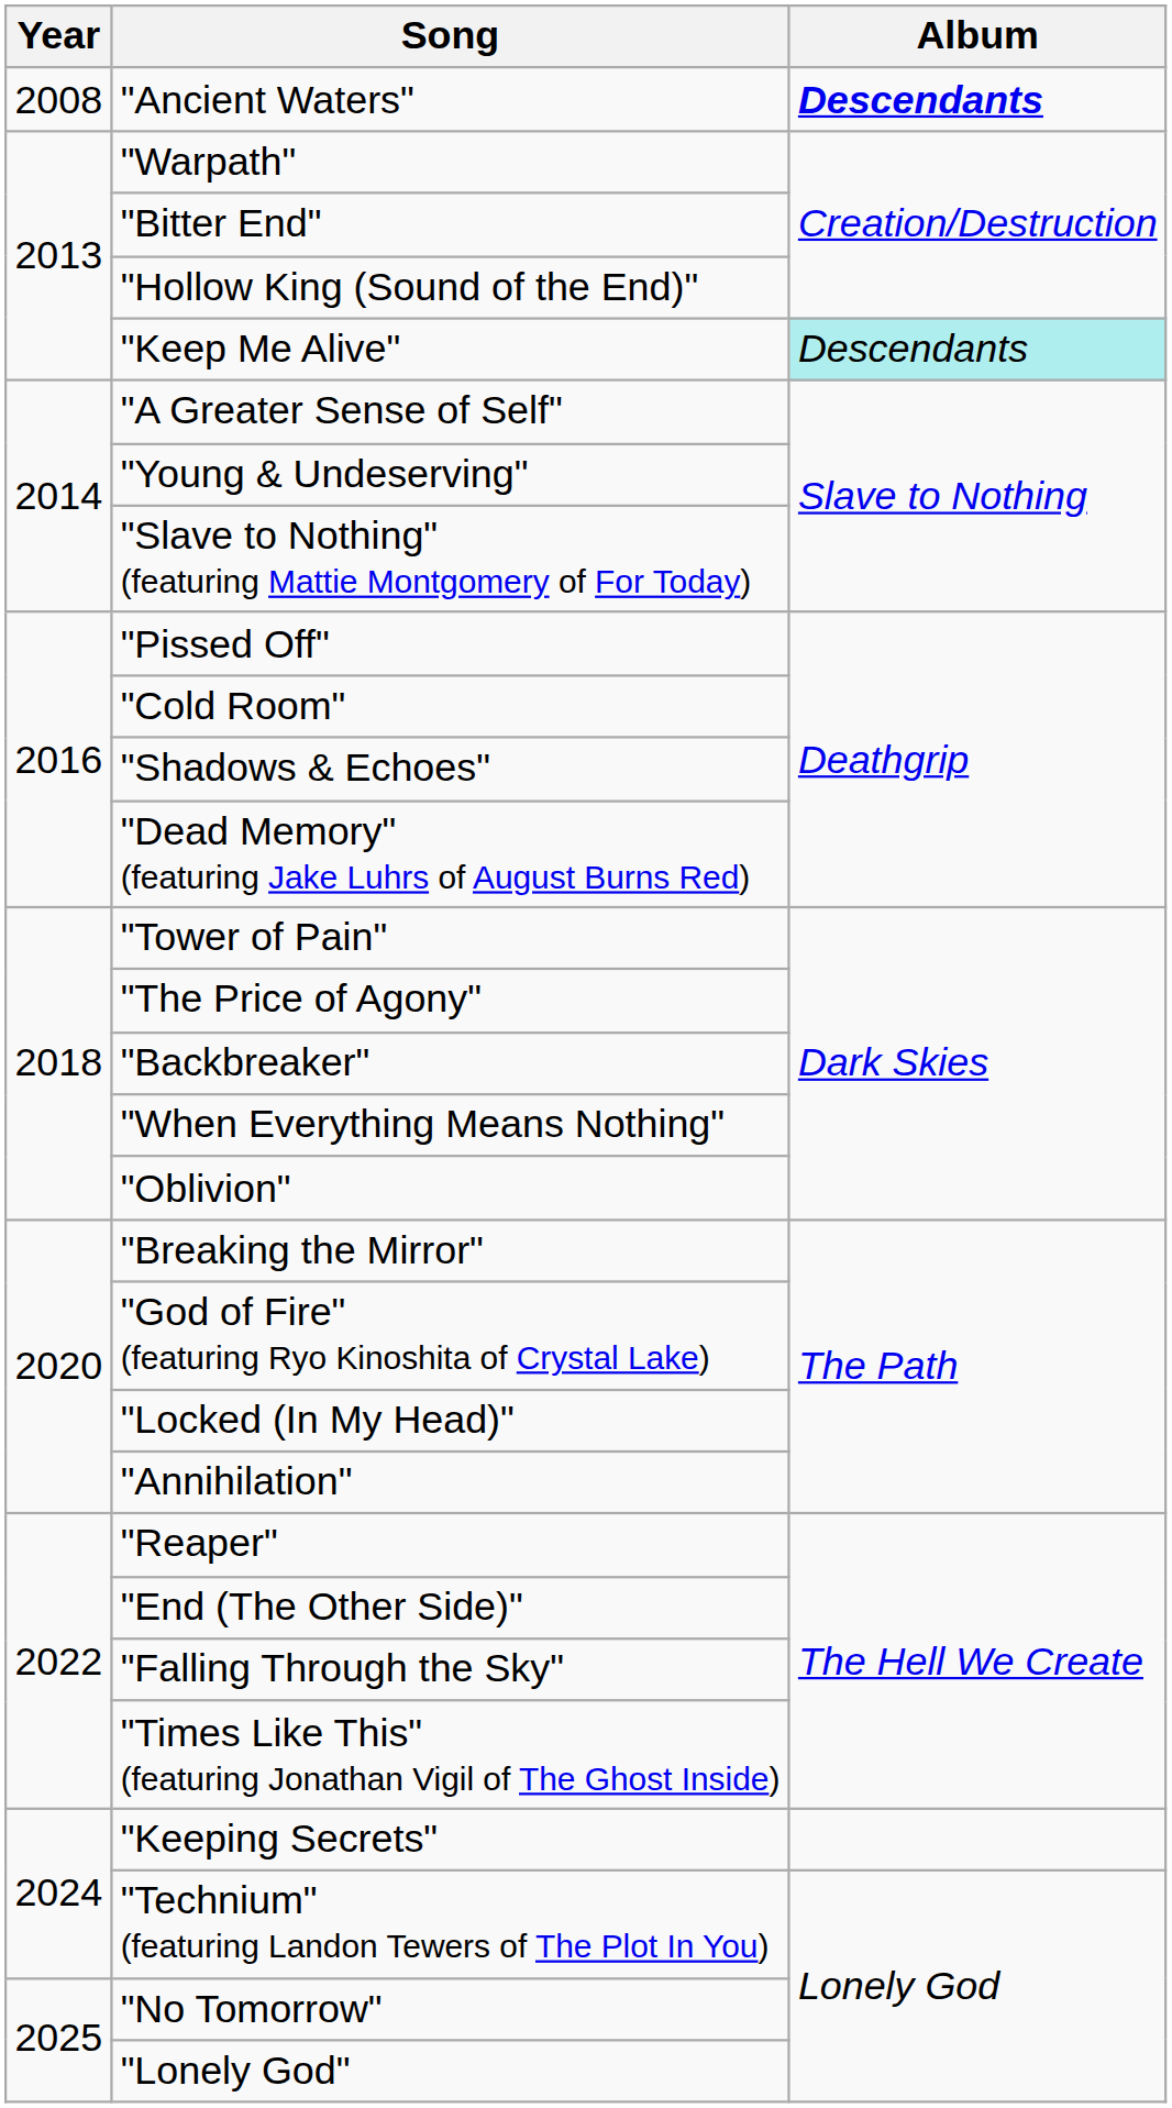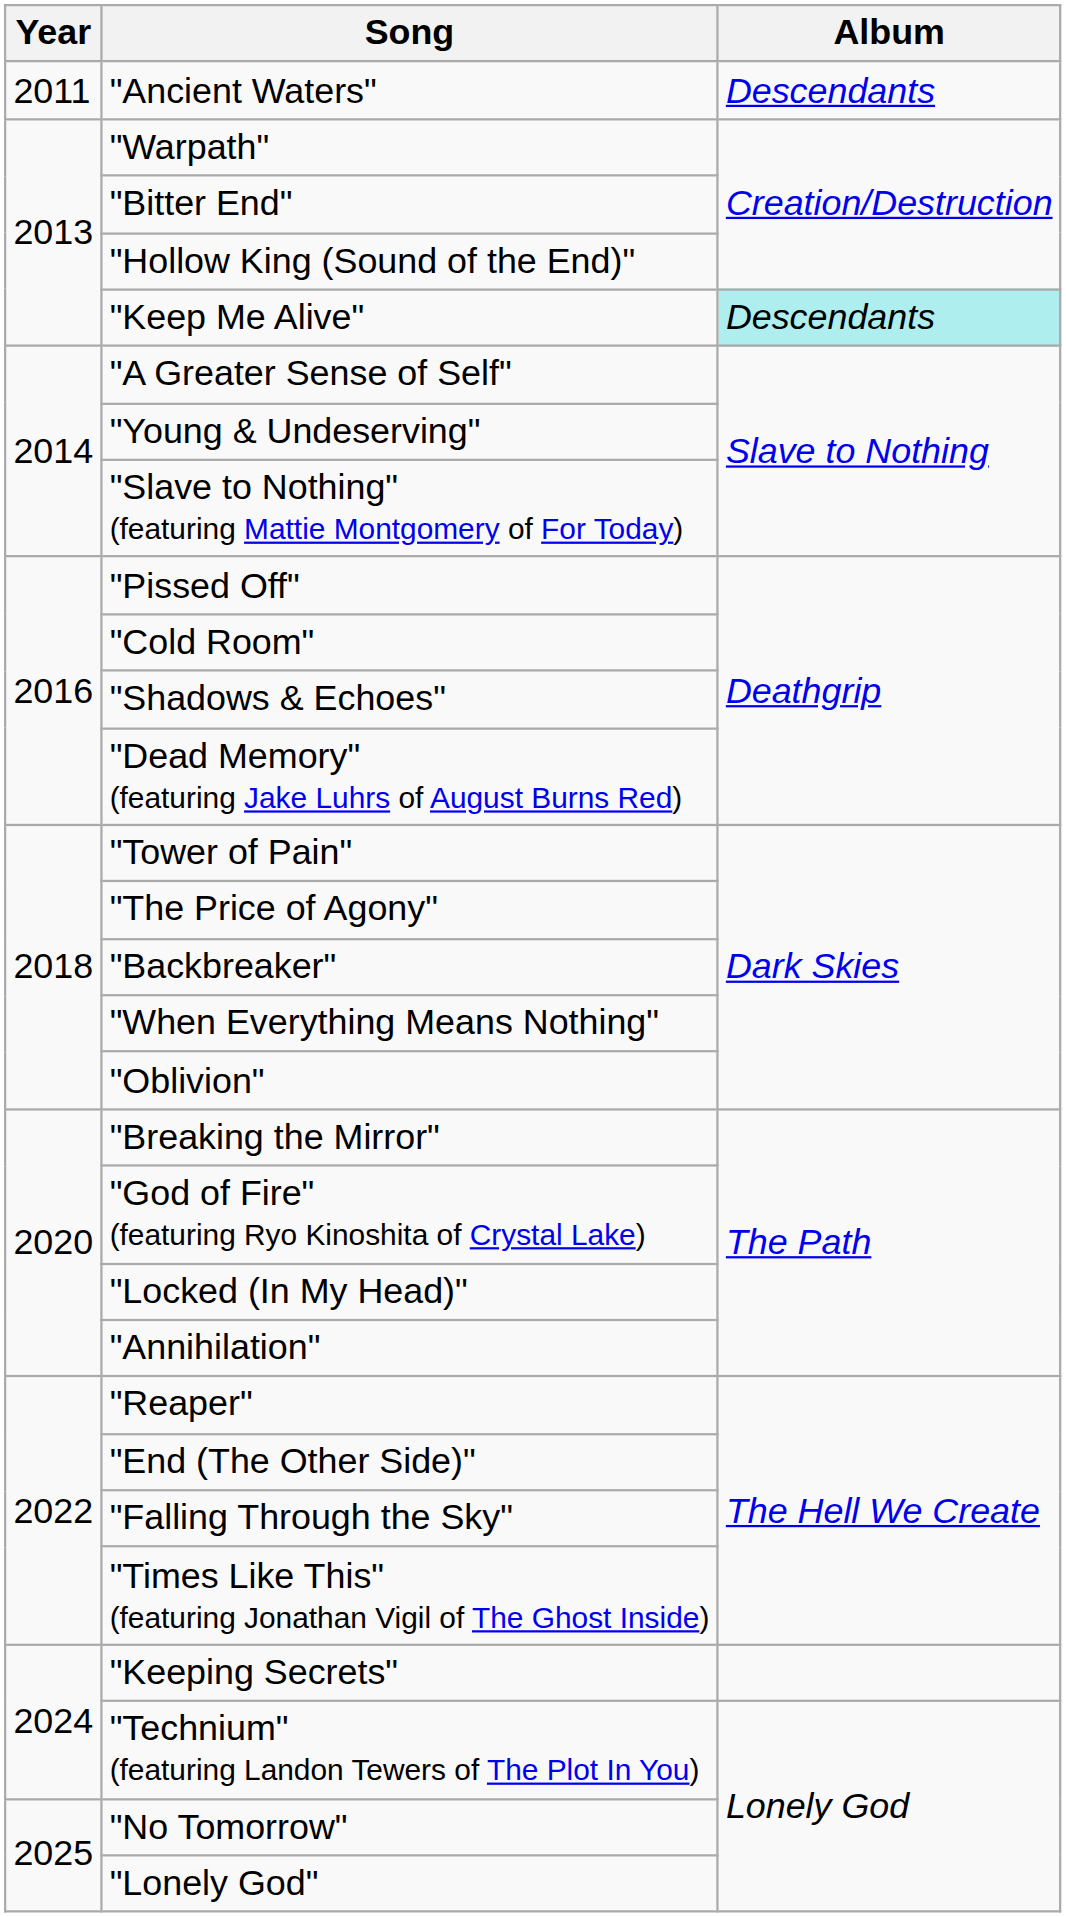 <table class=wikitable>
 <tr>
 <th>Year</th>
 <th>Song</th>
 <th>Album</th>
 </tr>
 <tr>
-<td>2008</td>
+<td>2011</td>
 <td>"Ancient Waters"</td>
-<td><strong><em><a href='#'>Descendants</a></em></strong></td>
+<td><em><a href='#'>Descendants</a></em></td>
 </tr>
 <tr>
 <td rowspan="4">2013</td>
 <td>"Warpath"</td>
 <td rowspan="3"><em><a href='#'>Creation/Destruction</a></em></td>
 </tr>
 <tr>
 <td>"Bitter End"</td>
 </tr>
 <tr>
 <td>"Hollow King (Sound of the End)"</td>
 </tr>
 <tr>
 <td>"Keep Me Alive"</td>
 <td style="background: paleturquoise;"><em>Descendants</em></td>
 </tr>
 <tr>
 <td rowspan="3">2014</td>
 <td>"A Greater Sense of Self"</td>
 <td rowspan="3"><em><a href='#'>Slave to Nothing</a></em></td>
 </tr>
 <tr>
 <td>"Young & Undeserving"</td>
 </tr>
 <tr>
 <td>"Slave to Nothing"<br><small>(featuring <a href='#'>Mattie Montgomery</a> of <a href='#'>For Today</a>)</small></td>
 </tr>
 <tr>
 <td rowspan="4">2016</td>
 <td>"Pissed Off"</td>
 <td rowspan="4"><em><a href='#'>Deathgrip</a></em></td>
 </tr>
 <tr>
 <td>"Cold Room"</td>
 </tr>
 <tr>
 <td>"Shadows & Echoes"</td>
 </tr>
 <tr>
 <td>"Dead Memory"<br><small>(featuring <a href='#'>Jake Luhrs</a> of <a href='#'>August Burns Red</a>)</small></td>
 </tr>
 <tr>
 <td rowspan="5">2018</td>
 <td>"Tower of Pain"</td>
 <td rowspan="5"><em><a href='#'>Dark Skies</a></em></td>
 </tr>
 <tr>
 <td>"The Price of Agony"</td>
 </tr>
 <tr>
 <td>"Backbreaker"</td>
 </tr>
 <tr>
 <td>"When Everything Means Nothing"</td>
 </tr>
 <tr>
 <td>"Oblivion"</td>
 </tr>
 <tr>
 <td rowspan="4">2020</td>
 <td>"Breaking the Mirror"</td>
 <td rowspan="4"><em><a href='#'>The Path</a></em></td>
 </tr>
 <tr>
 <td>"God of Fire"<br><small>(featuring Ryo Kinoshita of <a href='#'>Crystal Lake</a>)</small></td>
 </tr>
 <tr>
 <td>"Locked (In My Head)"</td>
 </tr>
 <tr>
 <td>"Annihilation"</td>
 </tr>
 <tr>
 <td rowspan="4">2022</td>
 <td>"Reaper"</td>
 <td rowspan="4"><em><a href='#'>The Hell We Create</a></em></td>
 </tr>
 <tr>
 <td>"End (The Other Side)"</td>
 </tr>
 <tr>
 <td>"Falling Through the Sky"</td>
 </tr>
 <tr>
 <td>"Times Like This"<br><small>(featuring Jonathan Vigil of <a href='#'>The Ghost Inside</a>)</small></td>
 </tr>
 <tr>
 <td rowspan="2">2024</td>
 <td>"Keeping Secrets"</td>
 <td></td>
 </tr>
 <tr>
 <td>"Technium"<br><small>(featuring Landon Tewers of <a href='#'>The Plot In You</a>)</small></td>
 <td rowspan="3"><em>Lonely God</em></td>
 </tr>
 <tr>
 <td rowspan="2">2025</td>
 <td>"No Tomorrow"</td>
 </tr>
 <tr>
 <td>"Lonely God"</td>
 </tr>
 </table>
